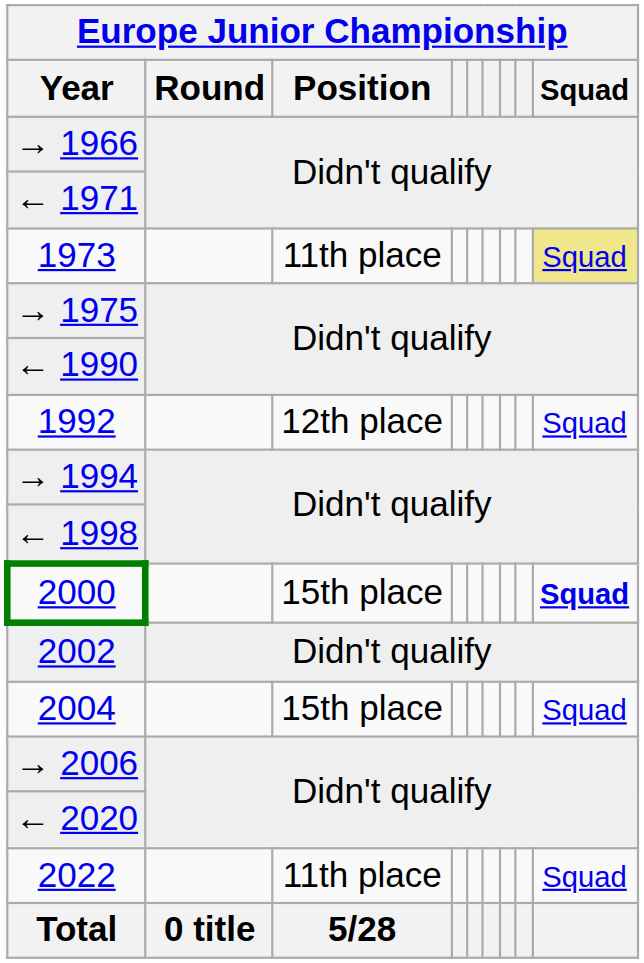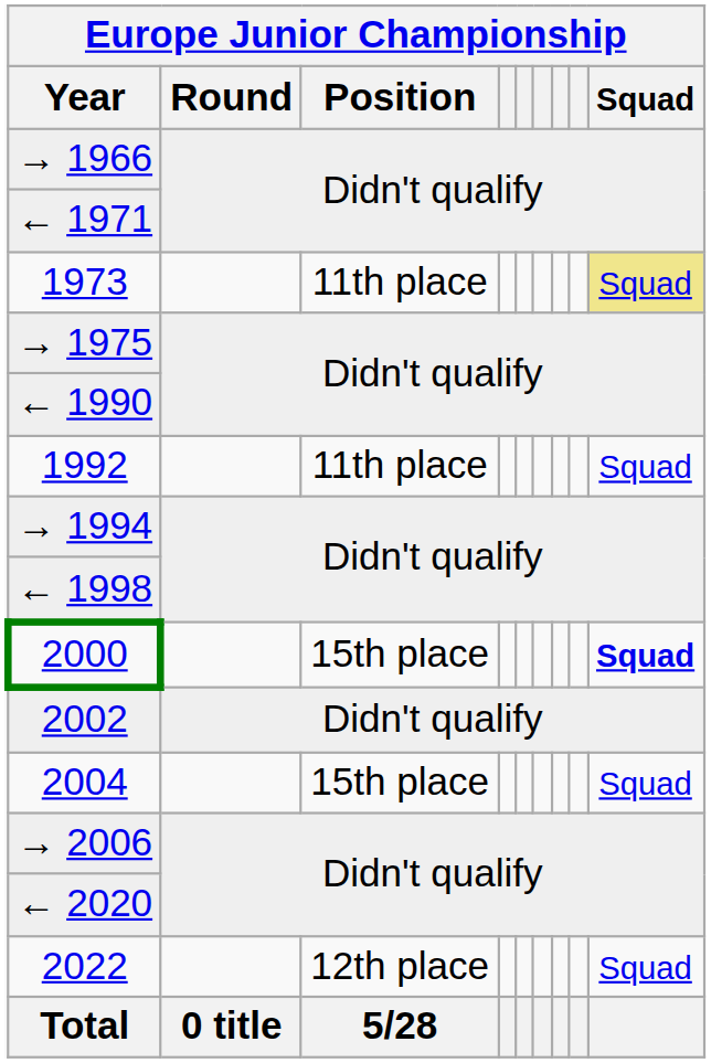 <table class="wikitable" style="text-align: center;">
 <tr>
 <th colspan=9><a href='#'>Europe Junior Championship</a></th>
 </tr>
 <tr>
 <th>Year</th>
 <th>Round</th>
 <th>Position</th>
 <th></th>
 <th></th>
 <th></th>
 <th></th>
 <th></th>
 <th><small>Squad</small></th>
 </tr>
 <tr bgcolor="efefef">
 <td> → <a href='#'>1966</a></td>
 <td colspan=8 rowspan=2>Didn't qualify</td>
 </tr>
 <tr bgcolor="efefef">
 <td> ← <a href='#'>1971</a></td>
 </tr>
 <tr>
 <td> <a href='#'>1973</a></td>
 <td></td>
 <td>11th place</td>
 <td></td>
 <td></td>
 <td></td>
 <td></td>
 <td></td>
 <td style="background: khaki;"><small> <a href='#'>Squad</a></small></td>
 </tr>
 <tr bgcolor="efefef">
 <td> → <a href='#'>1975</a></td>
 <td colspan=8 rowspan=2>Didn't qualify</td>
 </tr>
 <tr bgcolor="efefef">
 <td> ← <a href='#'>1990</a></td>
 </tr>
 <tr>
 <td> <a href='#'>1992</a></td>
 <td></td>
-<td>12th place</td>
+<td>11th place</td>
 <td></td>
 <td></td>
 <td></td>
 <td></td>
 <td></td>
 <td><small> <a href='#'>Squad</a></small></td>
 </tr>
 <tr bgcolor="efefef">
 <td> → <a href='#'>1994</a></td>
 <td colspan=8 rowspan=2>Didn't qualify</td>
 </tr>
 <tr bgcolor="efefef">
 <td> ← <a href='#'>1998</a></td>
 </tr>
 <tr>
 <td style="border:3px solid green"> <a href='#'>2000</a></td>
 <td></td>
 <td>15th place</td>
 <td></td>
 <td></td>
 <td></td>
 <td></td>
 <td></td>
 <td><strong><small> <a href='#'>Squad</a></small></strong></td>
 </tr>
 <tr bgcolor="efefef">
 <td> <a href='#'>2002</a></td>
 <td colspan=8>Didn't qualify</td>
 </tr>
 <tr>
 <td> <a href='#'>2004</a></td>
 <td></td>
 <td>15th place</td>
 <td></td>
 <td></td>
 <td></td>
 <td></td>
 <td></td>
 <td><small> <a href='#'>Squad</a></small></td>
 </tr>
 <tr bgcolor="efefef">
 <td> → <a href='#'>2006</a></td>
 <td colspan=8 rowspan=2>Didn't qualify</td>
 </tr>
 <tr bgcolor="efefef">
 <td>  ← <a href='#'>2020</a></td>
 </tr>
 <tr>
 <td> <a href='#'>2022</a></td>
 <td></td>
-<td>11th place</td>
+<td>12th place</td>
 <td></td>
 <td></td>
 <td></td>
 <td></td>
 <td></td>
 <td><small> <a href='#'>Squad</a></small></td>
 </tr>
 <tr>
 <th>Total</th>
 <th>0 title</th>
 <th>5/28</th>
 <th></th>
 <th></th>
 <th></th>
 <th></th>
 <th></th>
 <th></th>
 </tr>
 </table>
